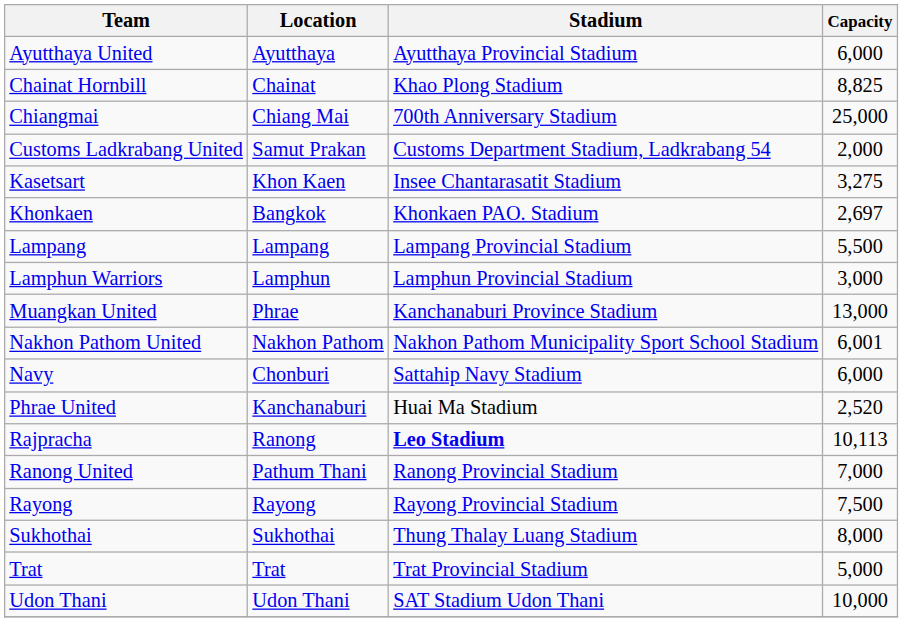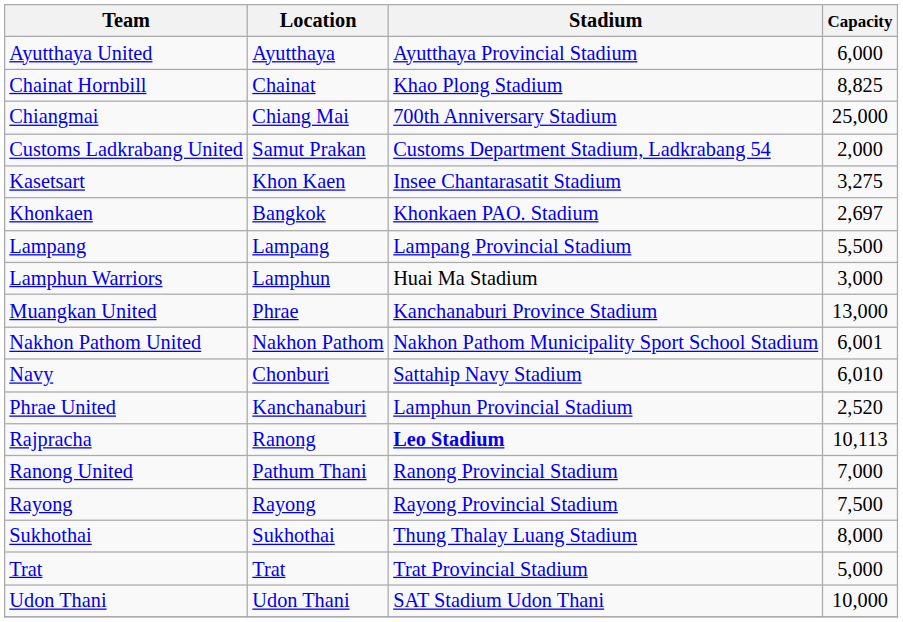 <table class="wikitable sortable">
 <tr>
 <th>Team</th>
 <th>Location</th>
 <th>Stadium</th>
 <th><small>Capacity</small></th>
 </tr>
 <tr>
 <td><a href='#'>Ayutthaya United</a></td>
 <td><a href='#'>Ayutthaya</a></td>
 <td><a href='#'>Ayutthaya Provincial Stadium</a></td>
 <td align="center">6,000</td>
 </tr>
 <tr>
 <td><a href='#'>Chainat Hornbill</a></td>
 <td><a href='#'>Chainat</a></td>
 <td><a href='#'>Khao Plong Stadium</a></td>
 <td align="center">8,825</td>
 </tr>
 <tr>
 <td><a href='#'>Chiangmai</a></td>
 <td><a href='#'>Chiang Mai</a></td>
 <td><a href='#'>700th Anniversary Stadium</a></td>
 <td align="center">25,000</td>
 </tr>
 <tr>
 <td><a href='#'>Customs Ladkrabang United</a></td>
 <td><a href='#'>Samut Prakan</a></td>
 <td><a href='#'>Customs Department Stadium, Ladkrabang 54</a></td>
 <td align="center">2,000</td>
 </tr>
 <tr>
 <td><a href='#'>Kasetsart</a></td>
 <td><a href='#'>Khon Kaen</a></td>
 <td><a href='#'>Insee Chantarasatit Stadium</a></td>
 <td align="center">3,275</td>
 </tr>
 <tr>
 <td><a href='#'>Khonkaen</a></td>
 <td><a href='#'>Bangkok</a></td>
 <td><a href='#'>Khonkaen PAO. Stadium</a></td>
 <td align="center">2,697</td>
 </tr>
 <tr>
 <td><a href='#'>Lampang</a></td>
 <td><a href='#'>Lampang</a></td>
 <td><a href='#'>Lampang Provincial Stadium</a></td>
 <td align="center">5,500</td>
 </tr>
 <tr>
 <td><a href='#'>Lamphun Warriors</a></td>
 <td><a href='#'>Lamphun</a> </td>
-<td><a href='#'>Lamphun Provincial Stadium</a></td>
+<td>Huai Ma Stadium</td>
 <td align="center">3,000</td>
 </tr>
 <tr>
 <td><a href='#'>Muangkan United</a></td>
 <td><a href='#'>Phrae</a></td>
 <td><a href='#'>Kanchanaburi Province Stadium</a></td>
 <td align="center">13,000</td>
 </tr>
 <tr>
 <td><a href='#'>Nakhon Pathom United</a></td>
 <td><a href='#'>Nakhon Pathom</a></td>
 <td><a href='#'>Nakhon Pathom Municipality Sport School Stadium</a></td>
 <td align="center">6,001</td>
 </tr>
 <tr>
 <td><a href='#'>Navy</a></td>
 <td><a href='#'>Chonburi</a></td>
 <td><a href='#'>Sattahip Navy Stadium</a></td>
-<td align="center">6,000</td>
+<td align="center">6,010</td>
 </tr>
 <tr>
 <td><a href='#'>Phrae United</a></td>
 <td><a href='#'>Kanchanaburi</a> </td>
-<td>Huai Ma Stadium</td>
+<td><a href='#'>Lamphun Provincial Stadium</a></td>
 <td align="center">2,520</td>
 </tr>
 <tr>
 <td><a href='#'>Rajpracha</a></td>
 <td><a href='#'>Ranong</a></td>
 <td><strong><a href='#'>Leo Stadium</a></strong></td>
 <td align="center">10,113</td>
 </tr>
 <tr>
 <td><a href='#'>Ranong United</a></td>
 <td><a href='#'>Pathum Thani</a> </td>
 <td><a href='#'>Ranong Provincial Stadium</a></td>
 <td align="center">7,000</td>
 </tr>
 <tr>
 <td><a href='#'>Rayong</a></td>
 <td><a href='#'>Rayong</a></td>
 <td><a href='#'>Rayong Provincial Stadium</a></td>
 <td align="center">7,500</td>
 </tr>
 <tr>
 <td><a href='#'>Sukhothai</a></td>
 <td><a href='#'>Sukhothai</a></td>
 <td><a href='#'>Thung Thalay Luang Stadium</a></td>
 <td align="center">8,000</td>
 </tr>
 <tr>
 <td><a href='#'>Trat</a></td>
 <td><a href='#'>Trat</a></td>
 <td><a href='#'>Trat Provincial Stadium</a></td>
 <td align="center">5,000</td>
 </tr>
 <tr>
 <td><a href='#'>Udon Thani</a></td>
 <td><a href='#'>Udon Thani</a></td>
 <td><a href='#'>SAT Stadium Udon Thani</a></td>
 <td align="center">10,000</td>
 </tr>
 <tr>
 </tr>
 </table>
